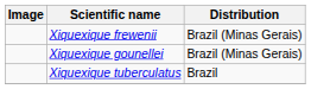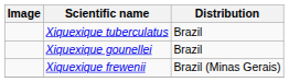 <table class="wikitable">
 <tr>
 <th>Image</th>
 <th>Scientific name</th>
 <th>Distribution</th>
 </tr>
 <tr>
 <td></td>
+<td><em><a href='#'>Xiquexique tuberculatus</a></em> </td>
+<td>Brazil</td>
+</tr>
+<tr>
+<td></td>
+<td><em><a href='#'>Xiquexique gounellei</a></em> </td>
+<td>Brazil</td>
+</tr>
+<tr>
+<td></td>
 <td><em><a href='#'>Xiquexique frewenii</a></em> </td>
 <td>Brazil (Minas Gerais)</td>
 </tr>
 <tr>
-<td></td>
-<td><em><a href='#'>Xiquexique gounellei</a></em> </td>
-<td>Brazil (Minas Gerais)</td>
-</tr>
-<tr>
-<td></td>
-<td><em><a href='#'>Xiquexique tuberculatus</a></em> </td>
-<td>Brazil</td>
-</tr>
-<tr>
 </tr>
 </table>
